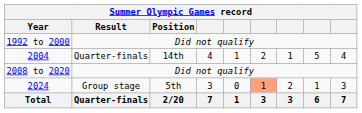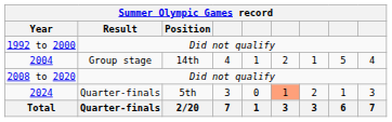 <table class="wikitable" style="text-align: center;font-size:90%;">
 <tr>
 <th colspan=9><a href='#'>Summer Olympic Games</a> record</th>
 </tr>
 <tr>
 <th>Year</th>
 <th>Result</th>
 <th>Position</th>
 <th width=30></th>
 <th width=30></th>
 <th width=30></th>
 <th width=30></th>
 <th width=30></th>
 <th width=30></th>
 </tr>
 <tr>
 <td> <a href='#'>1992</a> to  <a href='#'>2000</a></td>
 <td colspan=8><em>Did not qualify</em></td>
 </tr>
 <tr>
 <td> <a href='#'>2004</a></td>
-<td>Quarter-finals</td>
+<td>Group stage</td>
 <td>14th</td>
 <td>4</td>
 <td>1</td>
 <td>2</td>
 <td>1</td>
 <td>5</td>
 <td>4</td>
 </tr>
 <tr>
 <td> <a href='#'>2008</a> to  <a href='#'>2020</a></td>
 <td colspan=8><em>Did not qualify</em></td>
 </tr>
 <tr>
 <td> <a href='#'>2024</a></td>
-<td>Group stage</td>
+<td>Quarter-finals</td>
 <td>5th</td>
 <td>3</td>
 <td>0</td>
 <td style="background: lightsalmon;">1</td>
 <td>2</td>
 <td>1</td>
 <td>3</td>
 </tr>
 <tr>
 <th>Total</th>
 <th>Quarter-finals</th>
 <th>2/20</th>
 <th>7</th>
 <th>1</th>
 <th>3</th>
 <th>3</th>
 <th>6</th>
 <th>7</th>
 </tr>
 </table>
